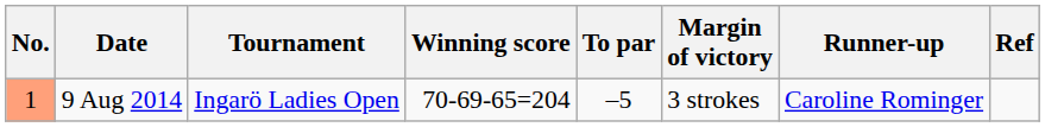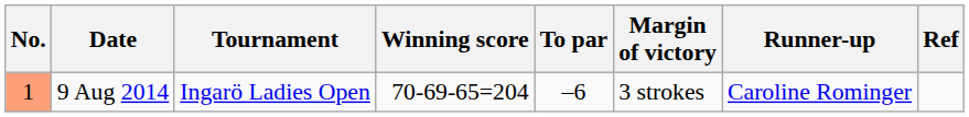 <table class="wikitable" style="font-size:95%;">
 <tr>
 <th>No.</th>
 <th>Date</th>
 <th>Tournament</th>
 <th>Winning score</th>
 <th>To par</th>
 <th>Margin<br>of victory</th>
 <th>Runner-up</th>
 <th>Ref</th>
 </tr>
 <tr>
 <td align=center style="background: lightsalmon;">1</td>
 <td align=right>9 Aug <a href='#'>2014</a></td>
 <td><a href='#'>Ingarö Ladies Open</a></td>
 <td align=right>70-69-65=204</td>
-<td align=center>–5</td>
+<td align=center>–6</td>
 <td>3 strokes</td>
 <td> <a href='#'>Caroline Rominger</a></td>
 <td></td>
 </tr>
 </table>
